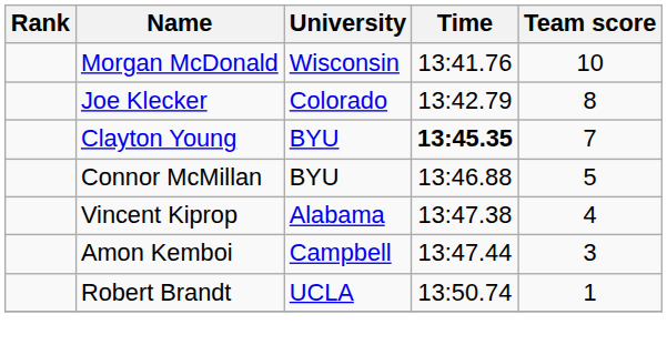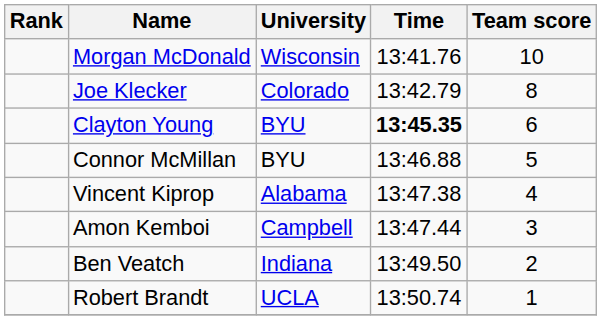 <table class="wikitable sortable" style="text-align:center">
 <tr>
 <th>Rank</th>
 <th>Name</th>
 <th>University</th>
 <th>Time</th>
 <th>Team score</th>
 </tr>
 <tr>
 <td></td>
 <td align=left><a href='#'>Morgan McDonald</a> </td>
 <td align=left><a href='#'>Wisconsin</a></td>
 <td>13:41.76</td>
 <td>10</td>
 </tr>
 <tr>
 <td></td>
 <td align=left><a href='#'>Joe Klecker</a></td>
 <td align="left"><a href='#'>Colorado</a></td>
 <td>13:42.79</td>
 <td>8</td>
 </tr>
 <tr>
 <td></td>
 <td align=left><a href='#'>Clayton Young</a></td>
 <td align="left"><a href='#'>BYU</a></td>
 <td><strong>13:45.35</strong></td>
-<td>7</td>
+<td>6</td>
 </tr>
 <tr>
 <td></td>
 <td align=left>Connor McMillan</td>
 <td align=left>BYU</td>
 <td>13:46.88</td>
 <td>5</td>
 </tr>
 <tr>
 <td></td>
 <td align=left>Vincent Kiprop </td>
 <td align="left"><a href='#'>Alabama</a></td>
 <td>13:47.38</td>
 <td>4</td>
 </tr>
 <tr>
 <td></td>
 <td align=left>Amon Kemboi </td>
 <td align=left><a href='#'>Campbell</a></td>
 <td>13:47.44</td>
 <td>3</td>
 </tr>
 <tr>
 <td></td>
+<td align=left>Ben Veatch</td>
+<td align=left><a href='#'>Indiana</a></td>
+<td>13:49.50</td>
+<td>2</td>
+</tr>
+<tr>
+<td></td>
 <td align=left>Robert Brandt</td>
 <td align=left><a href='#'>UCLA</a></td>
 <td>13:50.74</td>
 <td>1</td>
 </tr>
 <tr>
 </tr>
 </table>
